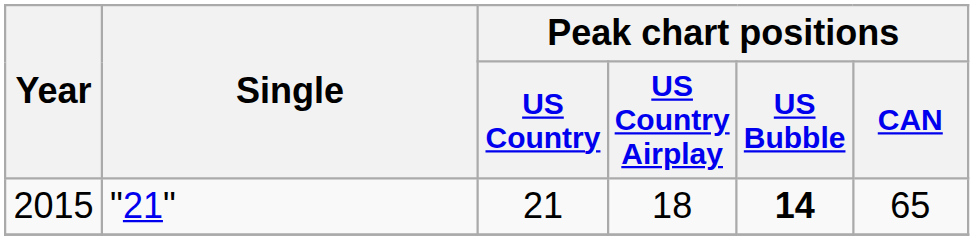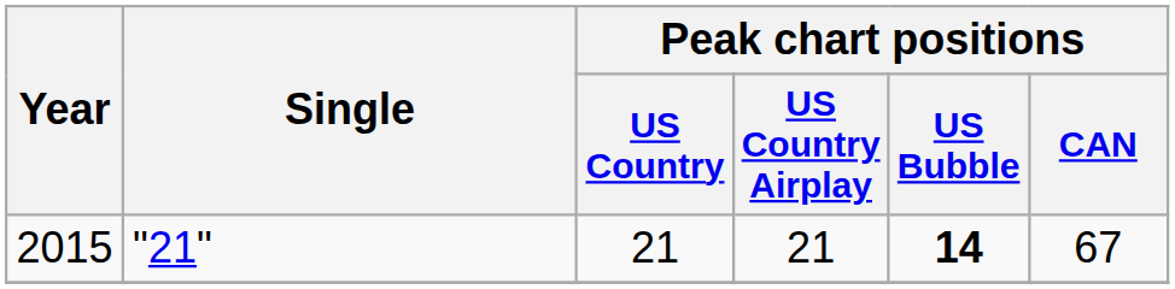 <table class="wikitable" style="text-align:center;">
 <tr>
 <th rowspan="2">Year</th>
 <th rowspan="2" style="width:10em">Single</th>
 <th colspan="4">Peak chart positions</th>
 </tr>
 <tr style="font-size:smaller;">
 <th width="45"><a href='#'>US Country</a><br></th>
 <th width="45"><a href='#'>US Country Airplay</a><br></th>
 <th width="45"><a href='#'>US <br> Bubble</a><br></th>
 <th width="45"><a href='#'>CAN</a><br></th>
 </tr>
 <tr>
 <td>2015</td>
 <td align="left">"<a href='#'>21</a>"</td>
 <td>21</td>
-<td>18</td>
+<td>21</td>
 <td><strong>14</strong></td>
-<td>65</td>
+<td>67</td>
 </tr>
 <tr>
 </tr>
 </table>
